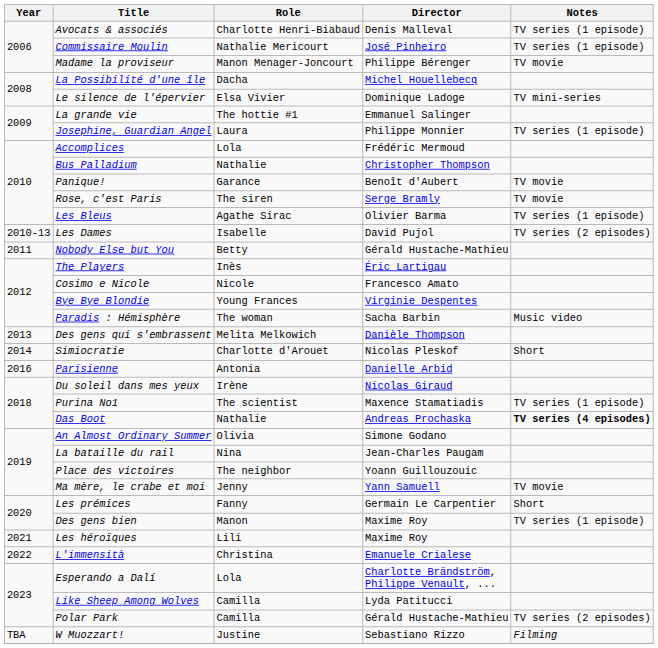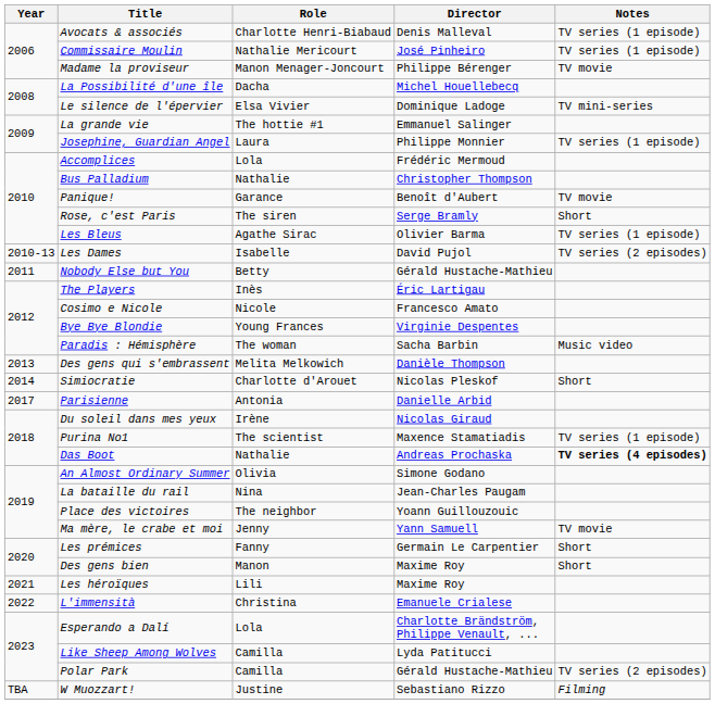 <table class="wikitable">
 <tr>
 <th>Year</th>
 <th>Title</th>
 <th>Role</th>
 <th>Director</th>
 <th>Notes</th>
 </tr>
 <tr>
 <td rowspan=3>2006</td>
 <td><em>Avocats & associés</em></td>
 <td>Charlotte Henri-Biabaud</td>
 <td>Denis Malleval</td>
 <td>TV series (1 episode)</td>
 </tr>
 <tr>
 <td><em><a href='#'>Commissaire Moulin</a></em></td>
 <td>Nathalie Mericourt</td>
 <td><a href='#'>José Pinheiro</a></td>
 <td>TV series (1 episode)</td>
 </tr>
 <tr>
 <td><em>Madame la proviseur</em></td>
 <td>Manon Menager-Joncourt</td>
 <td>Philippe Bérenger</td>
 <td>TV movie</td>
 </tr>
 <tr>
 <td rowspan=2>2008</td>
 <td><em><a href='#'>La Possibilité d'une île</a></em></td>
 <td>Dacha</td>
 <td><a href='#'>Michel Houellebecq</a></td>
 <td></td>
 </tr>
 <tr>
 <td><em>Le silence de l'épervier</em></td>
 <td>Elsa Vivier</td>
 <td>Dominique Ladoge</td>
 <td>TV mini-series</td>
 </tr>
 <tr>
 <td rowspan=2>2009</td>
 <td><em>La grande vie</em></td>
 <td>The hottie #1</td>
 <td>Emmanuel Salinger</td>
 <td></td>
 </tr>
 <tr>
 <td><em><a href='#'>Josephine, Guardian Angel</a></em></td>
 <td>Laura</td>
 <td>Philippe Monnier</td>
 <td>TV series (1 episode)</td>
 </tr>
 <tr>
 <td rowspan=5>2010</td>
 <td><em><a href='#'>Accomplices</a></em></td>
 <td>Lola</td>
 <td>Frédéric Mermoud</td>
 <td></td>
 </tr>
 <tr>
 <td><em><a href='#'>Bus Palladium</a></em></td>
 <td>Nathalie</td>
 <td><a href='#'>Christopher Thompson</a></td>
 <td></td>
 </tr>
 <tr>
 <td><em>Panique!</em></td>
 <td>Garance</td>
 <td>Benoît d'Aubert</td>
 <td>TV movie</td>
 </tr>
 <tr>
 <td><em>Rose, c'est Paris</em></td>
 <td>The siren</td>
 <td><a href='#'>Serge Bramly</a></td>
-<td>TV movie</td>
+<td>Short</td>
 </tr>
 <tr>
 <td><em><a href='#'>Les Bleus</a></em></td>
 <td>Agathe Sirac</td>
 <td>Olivier Barma</td>
 <td>TV series (1 episode)</td>
 </tr>
 <tr>
 <td>2010-13</td>
 <td><em>Les Dames</em></td>
 <td>Isabelle</td>
 <td>David Pujol</td>
 <td>TV series (2 episodes)</td>
 </tr>
 <tr>
 <td>2011</td>
 <td><em><a href='#'>Nobody Else but You</a></em></td>
 <td>Betty</td>
 <td>Gérald Hustache-Mathieu</td>
 <td></td>
 </tr>
 <tr>
 <td rowspan=4>2012</td>
 <td><em><a href='#'>The Players</a></em></td>
 <td>Inès</td>
 <td><a href='#'>Éric Lartigau</a></td>
 <td></td>
 </tr>
 <tr>
 <td><em>Cosimo e Nicole</em></td>
 <td>Nicole</td>
 <td>Francesco Amato</td>
 <td></td>
 </tr>
 <tr>
 <td><em><a href='#'>Bye Bye Blondie</a></em></td>
 <td>Young Frances</td>
 <td><a href='#'>Virginie Despentes</a></td>
 <td></td>
 </tr>
 <tr>
 <td><em><a href='#'>Paradis</a> : Hémisphère</em></td>
 <td>The woman</td>
 <td>Sacha Barbin</td>
 <td>Music video</td>
 </tr>
 <tr>
 <td>2013</td>
 <td><em>Des gens qui s'embrassent</em></td>
 <td>Melita Melkowich</td>
 <td><a href='#'>Danièle Thompson</a></td>
 <td></td>
 </tr>
 <tr>
 <td>2014</td>
 <td><em>Simiocratie</em></td>
 <td>Charlotte d'Arouet</td>
 <td>Nicolas Pleskof</td>
 <td>Short</td>
 </tr>
 <tr>
-<td>2016</td>
+<td>2017</td>
 <td><em><a href='#'>Parisienne</a></em></td>
 <td>Antonia</td>
 <td><a href='#'>Danielle Arbid</a></td>
 <td></td>
 </tr>
 <tr>
 <td rowspan=3>2018</td>
 <td><em>Du soleil dans mes yeux</em></td>
 <td>Irène</td>
 <td><a href='#'>Nicolas Giraud</a></td>
 <td></td>
 </tr>
 <tr>
 <td><em>Purina No1</em></td>
 <td>The scientist</td>
 <td>Maxence Stamatiadis</td>
 <td>TV series (1 episode)</td>
 </tr>
 <tr>
 <td><em><a href='#'>Das Boot</a></em></td>
 <td>Nathalie</td>
 <td><a href='#'>Andreas Prochaska</a></td>
 <td><strong>TV series (4 episodes)</strong></td>
 </tr>
 <tr>
 <td rowspan=4>2019</td>
 <td><em><a href='#'>An Almost Ordinary Summer</a></em></td>
 <td>Olivia</td>
 <td>Simone Godano</td>
 <td></td>
 </tr>
 <tr>
 <td><em>La bataille du rail</em></td>
 <td>Nina</td>
 <td>Jean-Charles Paugam</td>
 <td></td>
 </tr>
 <tr>
 <td><em>Place des victoires</em></td>
 <td>The neighbor</td>
 <td>Yoann Guillouzouic</td>
 <td></td>
 </tr>
 <tr>
 <td><em>Ma mère, le crabe et moi</em></td>
 <td>Jenny</td>
 <td><a href='#'>Yann Samuell</a></td>
 <td>TV movie</td>
 </tr>
 <tr>
 <td rowspan=2>2020</td>
 <td><em>Les prémices</em></td>
 <td>Fanny</td>
 <td>Germain Le Carpentier</td>
 <td>Short</td>
 </tr>
 <tr>
 <td><em>Des gens bien</em></td>
 <td>Manon</td>
 <td>Maxime Roy</td>
-<td>TV series (1 episode)</td>
+<td>Short</td>
 </tr>
 <tr>
 <td>2021</td>
 <td><em>Les héroïques</em></td>
 <td>Lili</td>
 <td>Maxime Roy</td>
 <td></td>
 </tr>
 <tr>
 <td>2022</td>
 <td><em><a href='#'>L'immensità</a></em></td>
 <td>Christina</td>
 <td><a href='#'>Emanuele Crialese</a></td>
 <td></td>
 </tr>
 <tr>
 <td rowspan=3>2023</td>
 <td><em>Esperando a Dalí</em></td>
 <td>Lola</td>
 <td><a href='#'>Charlotte Brändström</a>, <br><a href='#'>Philippe Venault</a>, ...</td>
 <td></td>
 </tr>
 <tr>
 <td><em><a href='#'>Like Sheep Among Wolves</a></em></td>
 <td>Camilla</td>
 <td>Lyda Patitucci</td>
 <td></td>
 </tr>
 <tr>
 <td><em>Polar Park</em></td>
 <td>Camilla</td>
 <td>Gérald Hustache-Mathieu</td>
 <td>TV series (2 episodes)</td>
 </tr>
 <tr>
 <td rowspan=1>TBA</td>
 <td><em>W Muozzart!</em></td>
 <td>Justine</td>
 <td>Sebastiano Rizzo</td>
 <td><em>Filming</em></td>
 </tr>
 <tr>
 </tr>
 </table>
